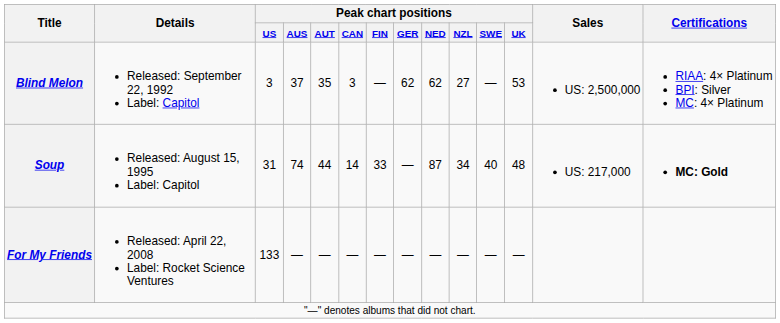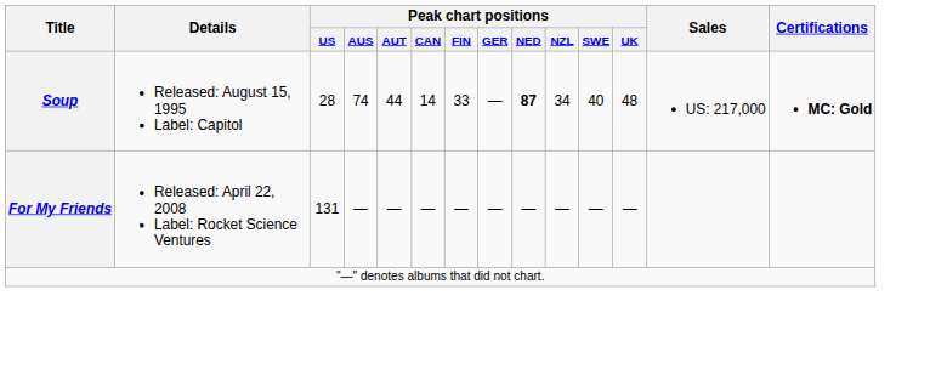 <table class="wikitable plainrowheaders">
 <tr>
 <th rowspan="2">Title</th>
 <th rowspan="2" width="210">Details</th>
 <th colspan="10">Peak chart positions</th>
 <th rowspan="2">Sales</th>
 <th rowspan="2"><a href='#'>Certifications</a></th>
 </tr>
 <tr>
 <th width="30"><small><a href='#'>US</a></small><br></th>
 <th width="30"><small><a href='#'>AUS</a></small><br></th>
 <th width="30"><small><a href='#'>AUT</a></small><br></th>
 <th width="30"><small><a href='#'>CAN</a></small><br></th>
 <th width="30"><small><a href='#'>FIN</a></small><br></th>
 <th width="30"><small><a href='#'>GER</a></small><br></th>
 <th width="30"><small><a href='#'>NED</a></small><br></th>
 <th width="30"><small><a href='#'>NZL</a></small><br></th>
 <th width="30"><small><a href='#'>SWE</a></small><br></th>
 <th width="30"><small><a href='#'>UK</a></small><br></th>
 </tr>
 <tr>
-<th scope="row"><em><a href='#'>Blind Melon</a></em></th>
-<td><br><ul><li>Released: September 22, 1992</li><li>Label: <a href='#'>Capitol</a></li></ul></td>
-<td align="center">3</td>
-<td align="center">37</td>
-<td align="center">35</td>
-<td align="center">3</td>
-<td align="center">—</td>
-<td align="center">62</td>
-<td align="center">62</td>
-<td align="center">27</td>
-<td align="center">—</td>
-<td align="center">53</td>
-<td><br><ul><li>US: 2,500,000</li></ul></td>
-<td><br><ul><li><a href='#'>RIAA</a>: 4× Platinum</li><li><a href='#'>BPI</a>: Silver</li><li><a href='#'>MC</a>: 4× Platinum</li></ul></td>
-</tr>
-<tr>
 <th scope="row"><em><a href='#'>Soup</a></em></th>
 <td><br><ul><li>Released: August 15, 1995</li><li>Label: Capitol</li></ul></td>
-<td align="center">31</td>
+<td align="center">28</td>
 <td align="center">74</td>
 <td align="center">44</td>
 <td align="center">14</td>
 <td align="center">33</td>
 <td align="center">—</td>
-<td align="center">87</td>
+<td align="center"><strong>87</strong></td>
 <td align="center">34</td>
 <td align="center">40</td>
 <td align="center">48</td>
 <td><br><ul><li>US: 217,000</li></ul></td>
 <td><strong><br><ul><li>MC: Gold</li></ul></strong></td>
 </tr>
 <tr>
 <th scope="row"><em><a href='#'>For My Friends</a></em></th>
 <td><br><ul><li>Released: April 22, 2008</li><li>Label: Rocket Science Ventures</li></ul></td>
-<td align="center">133</td>
+<td align="center">131</td>
 <td align="center">—</td>
 <td align="center">—</td>
 <td align="center">—</td>
 <td align="center">—</td>
 <td align="center">—</td>
 <td align="center">—</td>
 <td align="center">—</td>
 <td align="center">—</td>
 <td align="center">—</td>
 <td></td>
 <td></td>
 </tr>
 <tr>
 <td align="center" colspan="14" style="font-size: 85%">"—" denotes albums that did not chart.</td>
 </tr>
 </table>
